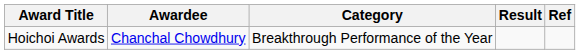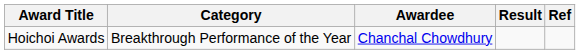 <table class="wikitable">
 <tr>
 <th>Award Title</th>
+<th>Category</th>
 <th>Awardee</th>
-<th>Category</th>
 <th>Result</th>
 <th>Ref</th>
 </tr>
 <tr>
 <td>Hoichoi Awards</td>
+<td>Breakthrough Performance of the Year</td>
 <td><a href='#'>Chanchal Chowdhury</a></td>
-<td>Breakthrough Performance of the Year</td>
 <td></td>
 <td></td>
 </tr>
 </table>
